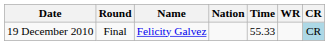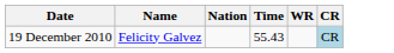 <table class="wikitable" style="text-align:center">
 <tr>
 <th>Date</th>
-<th>Round</th>
 <th>Name</th>
 <th>Nation</th>
 <th>Time</th>
 <th>WR</th>
 <th>CR</th>
 </tr>
 <tr>
 <td>19 December 2010</td>
-<td>Final</td>
 <td align="left"><a href='#'>Felicity Galvez</a></td>
 <td align="left"></td>
-<td>55.33</td>
+<td>55.43</td>
 <td></td>
 <td style="background: lightblue;">CR</td>
 </tr>
 </table>
